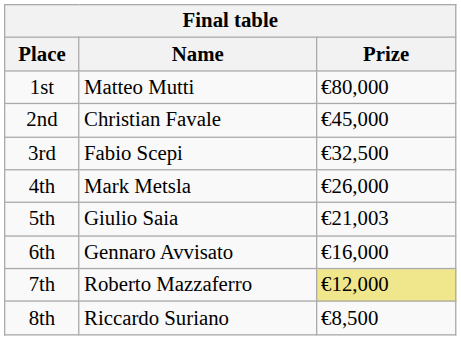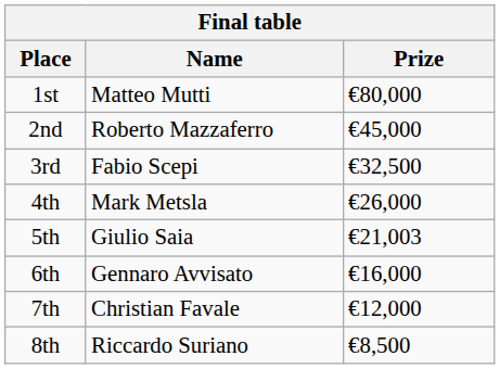 <table class="wikitable">
 <tr>
 <th colspan="3">Final table</th>
 </tr>
 <tr>
 <th style="width:50px;">Place</th>
 <th style="width:175px;">Name</th>
 <th style="width:100px;">Prize</th>
 </tr>
 <tr>
 <td style="text-align:center;">1st</td>
 <td> Matteo Mutti</td>
 <td>€80,000</td>
 </tr>
 <tr>
 <td style="text-align:center;">2nd</td>
-<td> Christian Favale</td>
+<td> Roberto Mazzaferro</td>
 <td>€45,000</td>
 </tr>
 <tr>
 <td style="text-align:center;">3rd</td>
 <td> Fabio Scepi</td>
 <td>€32,500</td>
 </tr>
 <tr>
 <td style="text-align:center;">4th</td>
 <td> Mark Metsla</td>
 <td>€26,000</td>
 </tr>
 <tr>
 <td style="text-align:center;">5th</td>
 <td> Giulio Saia</td>
 <td>€21,003</td>
 </tr>
 <tr>
 <td style="text-align:center;">6th</td>
 <td> Gennaro Avvisato</td>
 <td>€16,000</td>
 </tr>
 <tr>
 <td style="text-align:center;">7th</td>
-<td> Roberto Mazzaferro</td>
-<td style="background: khaki;">€12,000</td>
+<td> Christian Favale</td>
+<td>€12,000</td>
 </tr>
 <tr>
 <td style="text-align:center;">8th</td>
 <td> Riccardo Suriano</td>
 <td>€8,500</td>
 </tr>
 </table>
